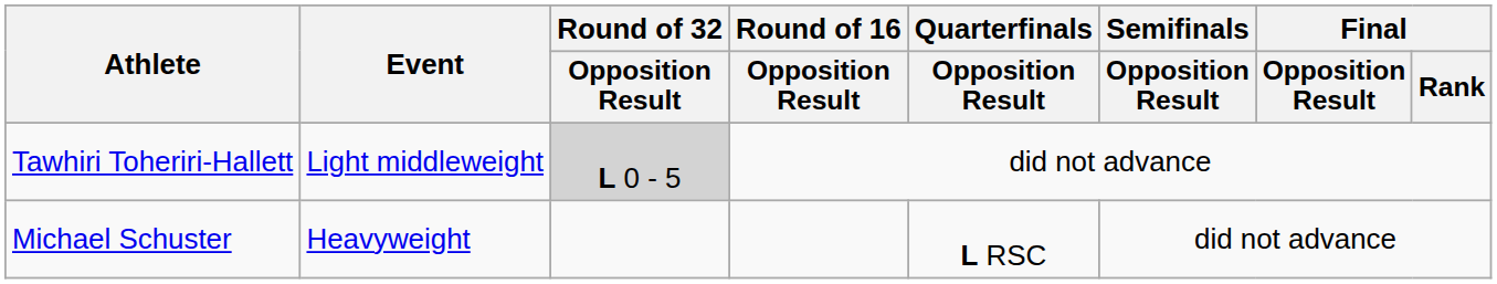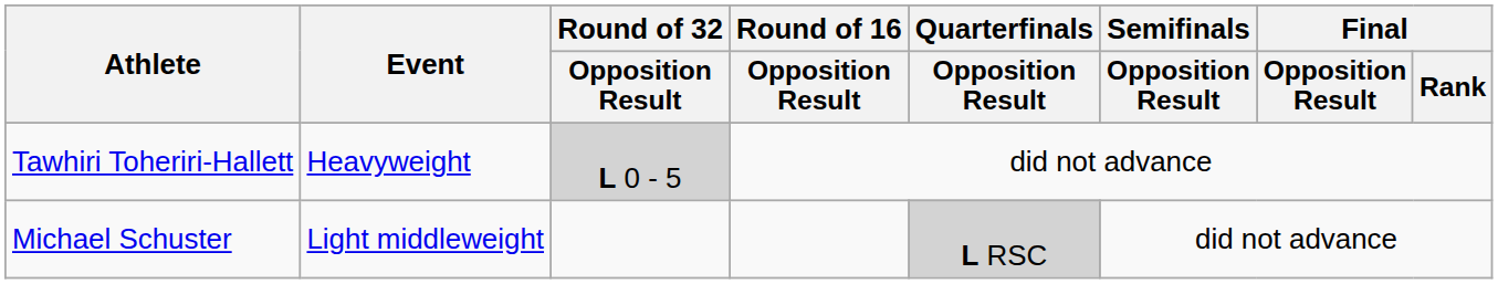 <table class="wikitable" style="font-size:90%; text-align:center">
 <tr>
 <th rowspan=2>Athlete</th>
 <th rowspan=2>Event</th>
 <th>Round of 32</th>
 <th>Round of 16</th>
 <th>Quarterfinals</th>
 <th>Semifinals</th>
 <th colspan=2>Final</th>
 </tr>
 <tr style="font-size:95%">
 <th>Opposition<br>Result</th>
 <th>Opposition<br>Result</th>
 <th>Opposition<br>Result</th>
 <th>Opposition<br>Result</th>
 <th>Opposition<br>Result</th>
 <th>Rank</th>
 </tr>
 <tr>
 <td align=left><a href='#'>Tawhiri Toheriri-Hallett</a></td>
-<td align=left><a href='#'>Light middleweight</a></td>
+<td align=left><a href='#'>Heavyweight</a></td>
 <td style="background: lightgrey;"><br><strong>L</strong> 0 - 5</td>
 <td colspan=5>did not advance</td>
 </tr>
 <tr>
 <td align=left><a href='#'>Michael Schuster</a></td>
-<td align=left><a href='#'>Heavyweight</a></td>
+<td align=left><a href='#'>Light middleweight</a></td>
 <td></td>
 <td></td>
-<td><br><strong>L</strong> RSC</td>
+<td style="background: lightgrey;"><br><strong>L</strong> RSC</td>
 <td colspan=3>did not advance</td>
 </tr>
 </table>
